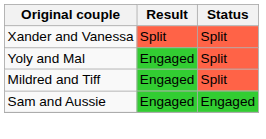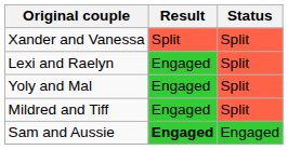 <table class="wikitable sortable">
 <tr>
 <th>Original couple</th>
 <th>Result</th>
 <th>Status</th>
 </tr>
 <tr>
 <td>Xander and Vanessa</td>
 <td bgcolor="tomato">Split</td>
+<td bgcolor="tomato">Split</td>
+</tr>
+<tr>
+<td>Lexi and Raelyn</td>
+<td bgcolor="limegreen">Engaged</td>
 <td bgcolor="tomato">Split</td>
 </tr>
 <tr>
 <td>Yoly and Mal</td>
 <td bgcolor="limegreen">Engaged</td>
 <td bgcolor="tomato">Split</td>
 </tr>
 <tr>
 <td>Mildred and Tiff</td>
 <td bgcolor="limegreen">Engaged</td>
 <td bgcolor="tomato">Split</td>
 </tr>
 <tr>
 <td>Sam and Aussie</td>
-<td bgcolor="limegreen">Engaged</td>
+<td bgcolor="limegreen"><strong>Engaged</strong></td>
 <td bgcolor="limegreen">Engaged</td>
 </tr>
 <tr>
 </tr>
 </table>
